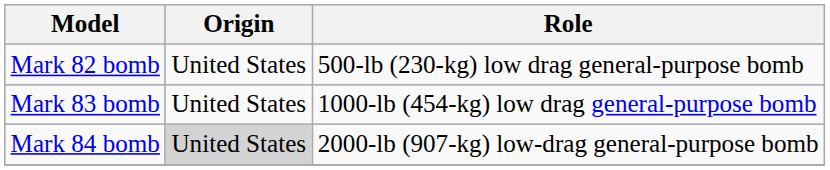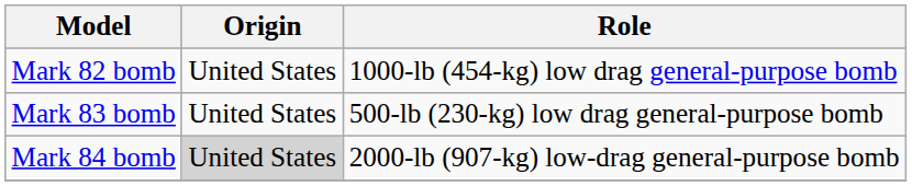 <table class="wikitable sortable">
 <tr>
 <th>Model</th>
 <th>Origin</th>
 <th>Role</th>
 </tr>
 <tr>
 <td><a href='#'>Mark 82 bomb</a></td>
 <td>United States</td>
-<td>500-lb (230-kg) low drag general-purpose bomb</td>
+<td>1000-lb (454-kg) low drag <a href='#'>general-purpose bomb</a></td>
 </tr>
 <tr>
 <td><a href='#'>Mark 83 bomb</a></td>
 <td>United States</td>
-<td>1000-lb (454-kg) low drag <a href='#'>general-purpose bomb</a></td>
+<td>500-lb (230-kg) low drag general-purpose bomb</td>
 </tr>
 <tr>
 <td><a href='#'>Mark 84 bomb</a></td>
 <td style="background: lightgrey;">United States</td>
 <td>2000-lb (907-kg) low-drag general-purpose bomb</td>
 </tr>
 <tr>
 </tr>
 </table>
